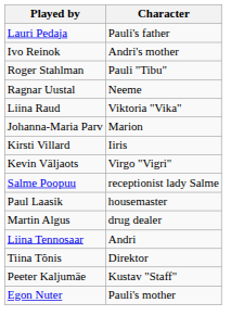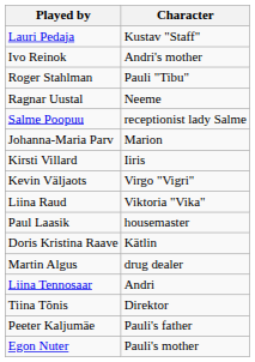 <table class="wikitable">
 <tr>
 <th>Played by</th>
 <th>Character</th>
 </tr>
 <tr>
 <td><a href='#'>Lauri Pedaja</a></td>
-<td>Pauli's father</td>
+<td>Kustav "Staff"</td>
 </tr>
 <tr>
 <td>Ivo Reinok</td>
 <td>Andri's mother</td>
 </tr>
 <tr>
 <td>Roger Stahlman</td>
 <td>Pauli "Tibu"</td>
 </tr>
 <tr>
 <td>Ragnar Uustal</td>
 <td>Neeme</td>
 </tr>
 <tr>
-<td>Liina Raud</td>
-<td>Viktoria "Vika"</td>
+<td><a href='#'>Salme Poopuu</a></td>
+<td>receptionist lady Salme</td>
 </tr>
 <tr>
 <td>Johanna-Maria Parv</td>
 <td>Marion</td>
 </tr>
 <tr>
 <td>Kirsti Villard</td>
 <td>Iiris</td>
 </tr>
 <tr>
 <td>Kevin Väljaots</td>
 <td>Virgo "Vigri"</td>
 </tr>
 <tr>
-<td><a href='#'>Salme Poopuu</a></td>
-<td>receptionist lady Salme</td>
+<td>Liina Raud</td>
+<td>Viktoria "Vika"</td>
 </tr>
 <tr>
 <td>Paul Laasik</td>
 <td>housemaster</td>
+</tr>
+<tr>
+<td>Doris Kristina Raave</td>
+<td>Kätlin</td>
 </tr>
 <tr>
 <td>Martin Algus</td>
 <td>drug dealer</td>
 </tr>
 <tr>
 <td><a href='#'>Liina Tennosaar</a></td>
 <td>Andri</td>
 </tr>
 <tr>
 <td>Tiina Tõnis</td>
 <td>Direktor</td>
 </tr>
 <tr>
 <td>Peeter Kaljumäe</td>
-<td>Kustav "Staff"</td>
+<td>Pauli's father</td>
 </tr>
 <tr>
 <td><a href='#'>Egon Nuter</a></td>
 <td>Pauli's mother</td>
 </tr>
 </table>
